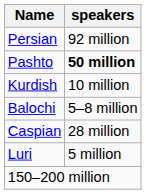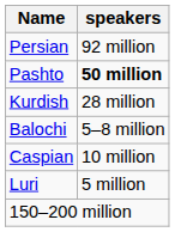 <table class="wikitable">
 <tr>
 <th>Name</th>
 <th>speakers</th>
 </tr>
 <tr>
 <td><a href='#'>Persian</a></td>
 <td>92 million</td>
 </tr>
 <tr>
 <td><a href='#'>Pashto</a></td>
 <td><strong>50  million</strong></td>
 </tr>
 <tr>
 <td><a href='#'>Kurdish</a></td>
-<td>10 million</td>
+<td>28 million</td>
 </tr>
 <tr>
 <td><a href='#'>Balochi</a></td>
 <td>5–8 million</td>
 </tr>
 <tr>
 <td><a href='#'>Caspian</a></td>
-<td>28 million</td>
+<td>10 million</td>
 </tr>
 <tr>
 <td><a href='#'>Luri</a></td>
 <td>5 million</td>
 </tr>
 <tr>
 <td colspan="2">150–200 million</td>
 </tr>
 </table>
